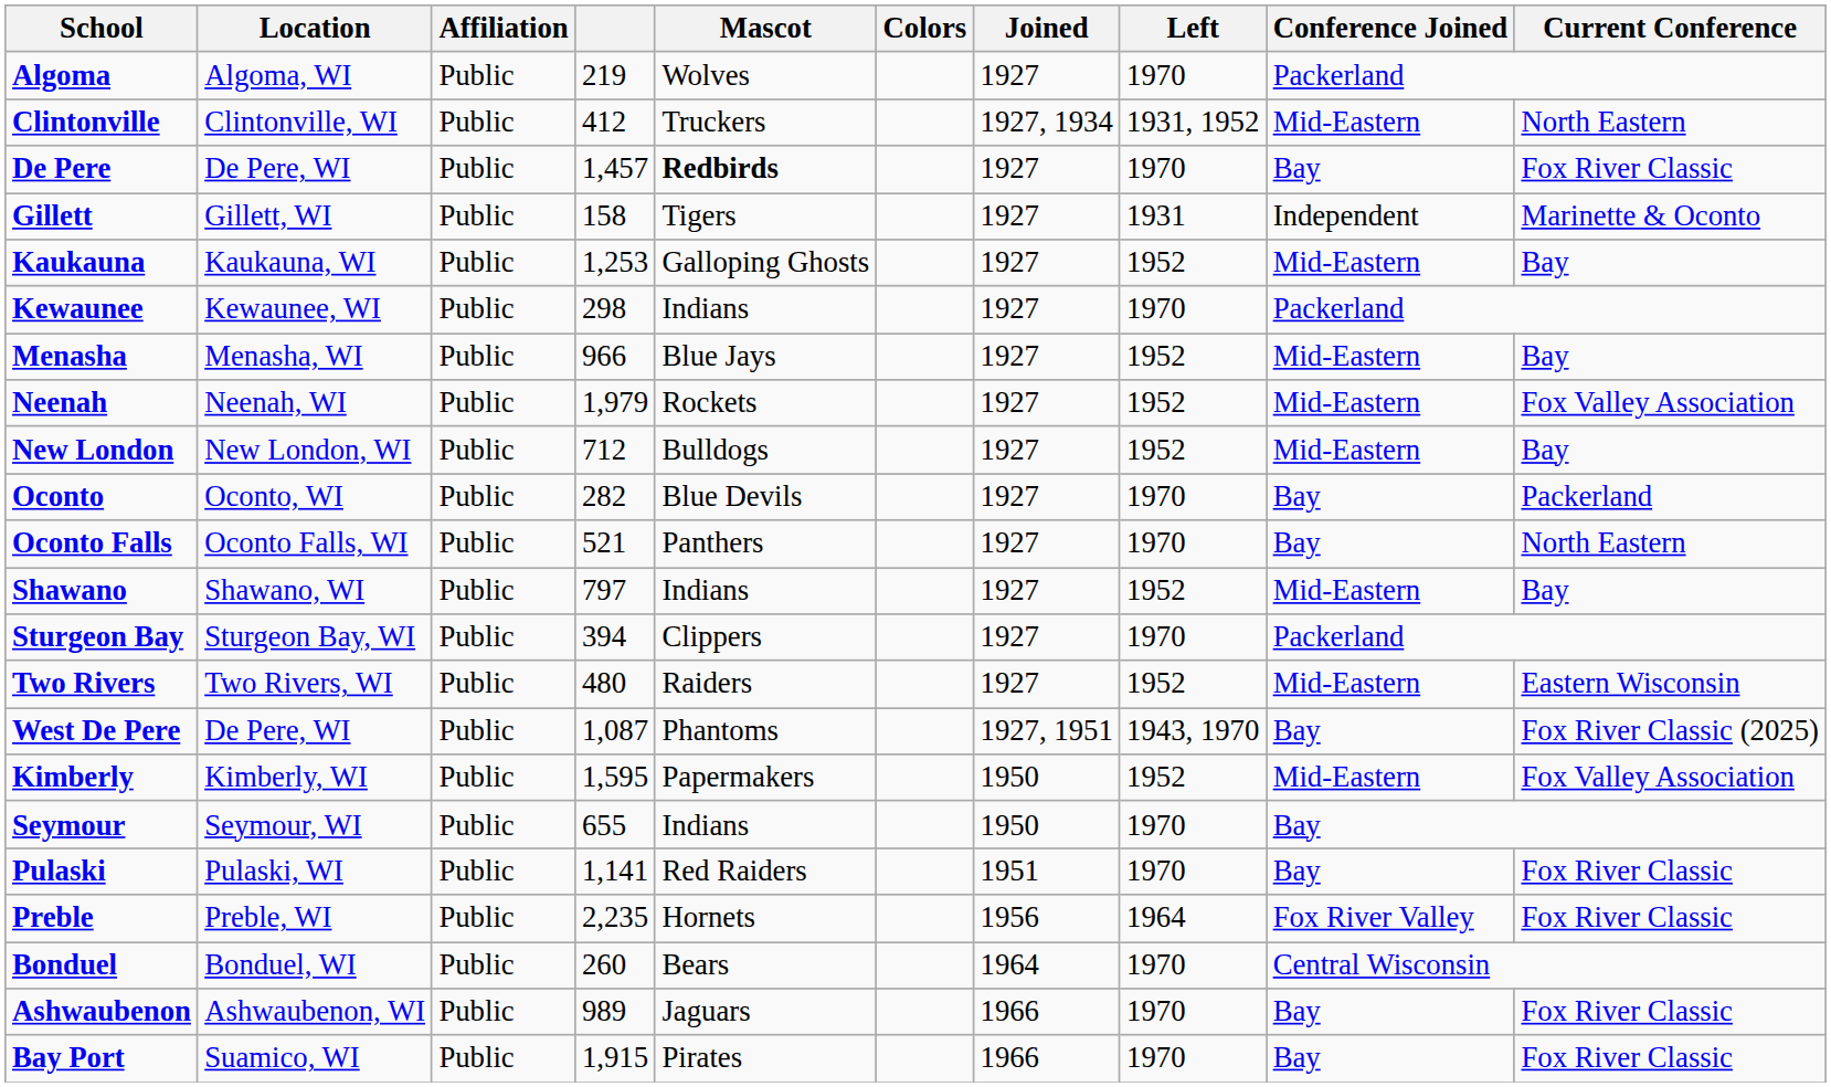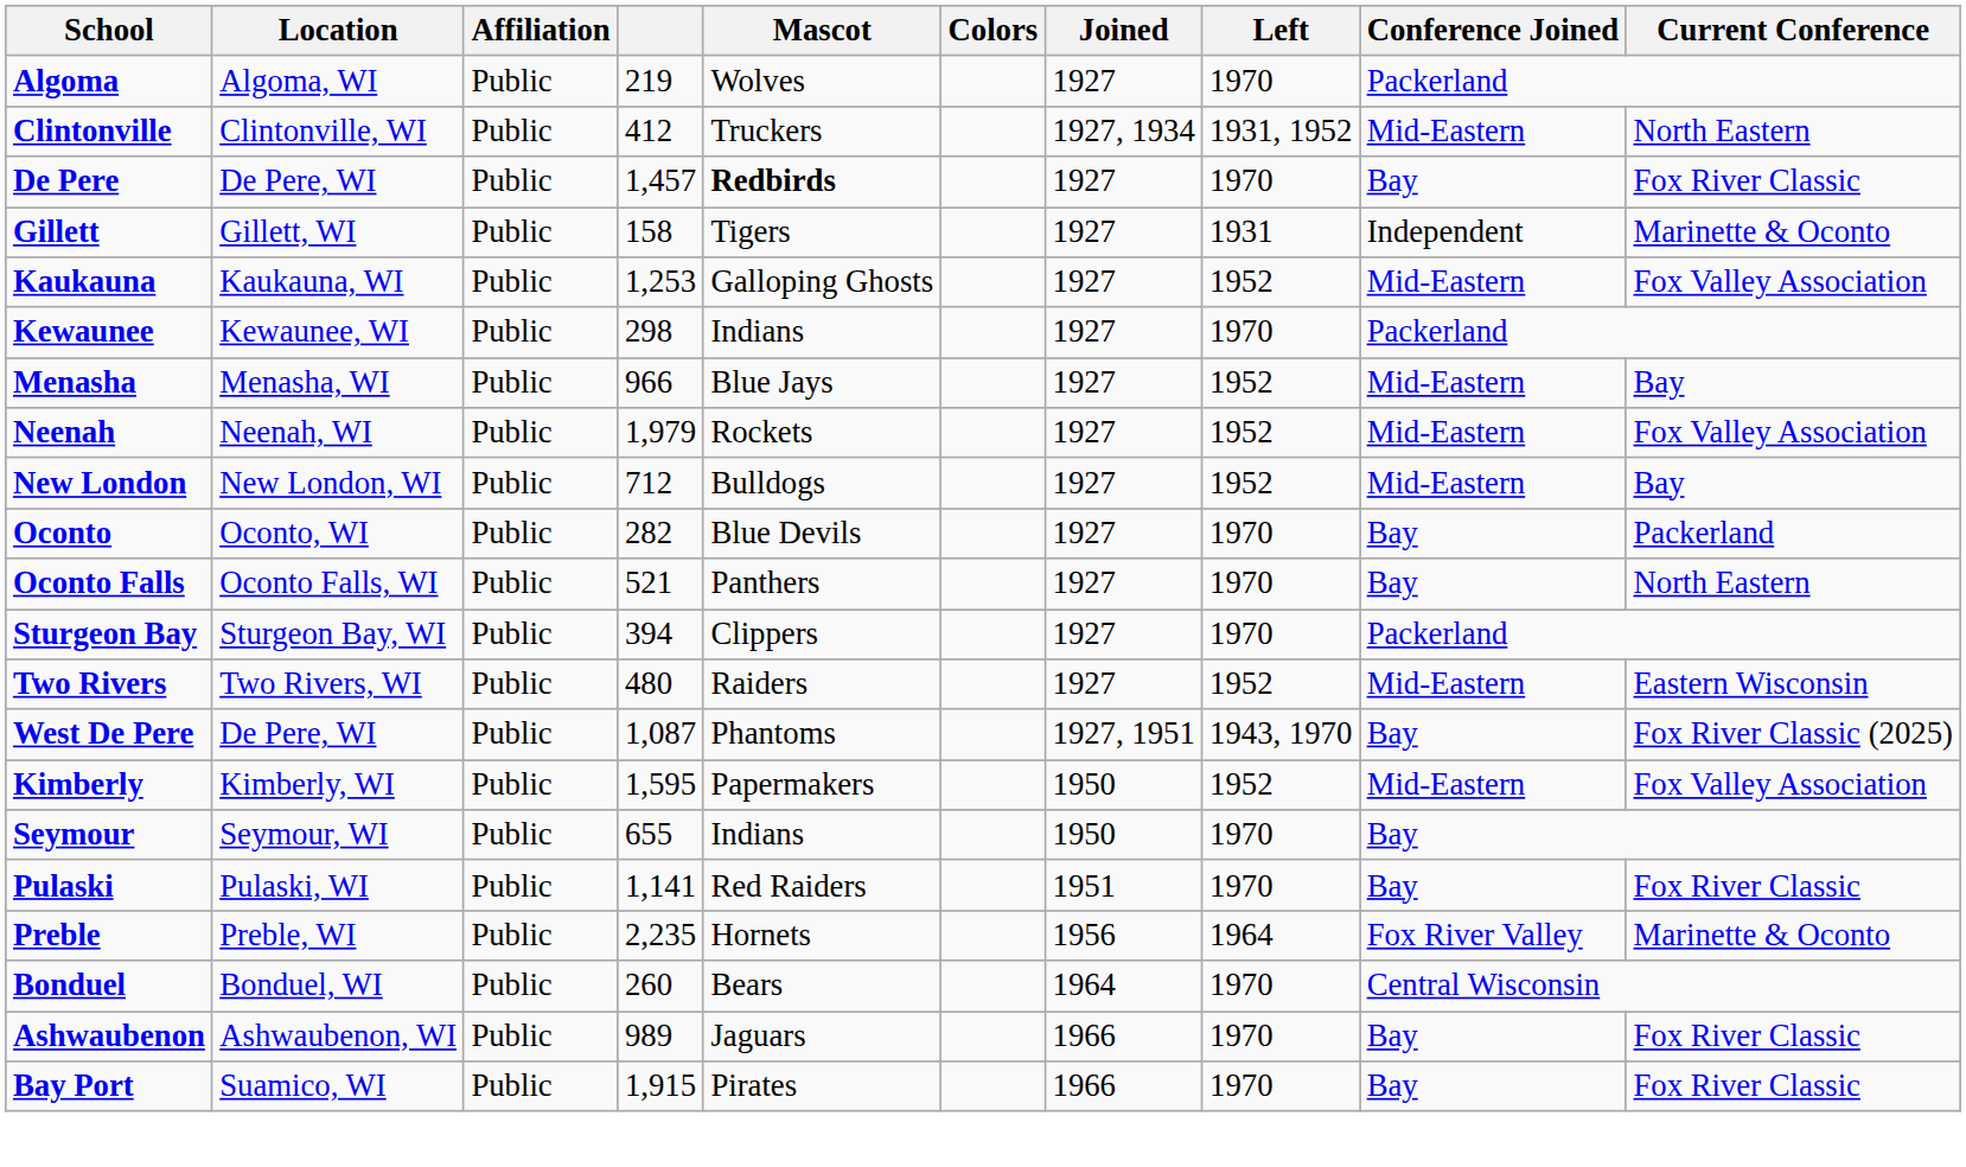 <table class="wikitable sortable">
 <tr>
 <th>School</th>
 <th>Location</th>
 <th>Affiliation</th>
 <th></th>
 <th>Mascot</th>
 <th>Colors</th>
 <th>Joined</th>
 <th>Left</th>
 <th>Conference Joined</th>
 <th>Current Conference</th>
 </tr>
 <tr>
 <td><a href='#'><strong>Algoma</strong></a></td>
 <td><a href='#'>Algoma, WI</a></td>
 <td>Public</td>
 <td>219</td>
 <td>Wolves</td>
 <td> </td>
 <td>1927</td>
 <td>1970</td>
 <td colspan="2"><a href='#'>Packerland</a></td>
 </tr>
 <tr>
 <td><a href='#'><strong>Clintonville</strong></a></td>
 <td><a href='#'>Clintonville, WI</a></td>
 <td>Public</td>
 <td>412</td>
 <td>Truckers</td>
 <td> </td>
 <td>1927, 1934</td>
 <td>1931, 1952</td>
 <td><a href='#'>Mid-Eastern</a></td>
 <td><a href='#'>North Eastern</a></td>
 </tr>
 <tr>
 <td><a href='#'><strong>De Pere</strong></a></td>
 <td><a href='#'>De Pere, WI</a></td>
 <td>Public</td>
 <td>1,457</td>
 <td><strong>Redbirds</strong></td>
 <td> </td>
 <td>1927</td>
 <td>1970</td>
 <td><a href='#'>Bay</a></td>
 <td><a href='#'>Fox River Classic</a></td>
 </tr>
 <tr>
 <td><a href='#'><strong>Gillett</strong></a></td>
 <td><a href='#'>Gillett, WI</a></td>
 <td>Public</td>
 <td>158</td>
 <td>Tigers</td>
 <td> </td>
 <td>1927</td>
 <td>1931</td>
 <td>Independent</td>
 <td><a href='#'>Marinette & Oconto</a></td>
 </tr>
 <tr>
 <td><a href='#'><strong>Kaukauna</strong></a></td>
 <td><a href='#'>Kaukauna, WI</a></td>
 <td>Public</td>
 <td>1,253</td>
 <td>Galloping Ghosts</td>
 <td> </td>
 <td>1927</td>
 <td>1952</td>
 <td><a href='#'>Mid-Eastern</a></td>
-<td><a href='#'>Bay</a></td>
+<td><a href='#'>Fox Valley Association</a></td>
 </tr>
 <tr>
 <td><a href='#'><strong>Kewaunee</strong></a></td>
 <td><a href='#'>Kewaunee, WI</a></td>
 <td>Public</td>
 <td>298</td>
 <td>Indians</td>
 <td> </td>
 <td>1927</td>
 <td>1970</td>
 <td colspan="2"><a href='#'>Packerland</a></td>
 </tr>
 <tr>
 <td><a href='#'><strong>Menasha</strong></a></td>
 <td><a href='#'>Menasha, WI</a></td>
 <td>Public</td>
 <td>966</td>
 <td>Blue Jays</td>
 <td> </td>
 <td>1927</td>
 <td>1952</td>
 <td><a href='#'>Mid-Eastern</a></td>
 <td><a href='#'>Bay</a></td>
 </tr>
 <tr>
 <td><a href='#'><strong>Neenah</strong></a></td>
 <td><a href='#'>Neenah, WI</a></td>
 <td>Public</td>
 <td>1,979</td>
 <td>Rockets</td>
 <td> </td>
 <td>1927</td>
 <td>1952</td>
 <td><a href='#'>Mid-Eastern</a></td>
 <td><a href='#'>Fox Valley Association</a></td>
 </tr>
 <tr>
 <td><a href='#'><strong>New London</strong></a></td>
 <td><a href='#'>New London, WI</a></td>
 <td>Public</td>
 <td>712</td>
 <td>Bulldogs</td>
 <td> </td>
 <td>1927</td>
 <td>1952</td>
 <td><a href='#'>Mid-Eastern</a></td>
 <td><a href='#'>Bay</a></td>
 </tr>
 <tr>
 <td><a href='#'><strong>Oconto</strong></a></td>
 <td><a href='#'>Oconto, WI</a></td>
 <td>Public</td>
 <td>282</td>
 <td>Blue Devils</td>
 <td> </td>
 <td>1927</td>
 <td>1970</td>
 <td><a href='#'>Bay</a></td>
 <td><a href='#'>Packerland</a></td>
 </tr>
 <tr>
 <td><a href='#'><strong>Oconto Falls</strong></a></td>
 <td><a href='#'>Oconto Falls, WI</a></td>
 <td>Public</td>
 <td>521</td>
 <td>Panthers</td>
 <td> </td>
 <td>1927</td>
 <td>1970</td>
 <td><a href='#'>Bay</a></td>
 <td><a href='#'>North Eastern</a></td>
-</tr>
-<tr>
-<td><a href='#'><strong>Shawano</strong></a></td>
-<td><a href='#'>Shawano, WI</a></td>
-<td>Public</td>
-<td>797</td>
-<td>Indians</td>
-<td> </td>
-<td>1927</td>
-<td>1952</td>
-<td><a href='#'>Mid-Eastern</a></td>
-<td><a href='#'>Bay</a></td>
 </tr>
 <tr>
 <td><a href='#'><strong>Sturgeon Bay</strong></a></td>
 <td><a href='#'>Sturgeon Bay, WI</a></td>
 <td>Public</td>
 <td>394</td>
 <td>Clippers</td>
 <td> </td>
 <td>1927</td>
 <td>1970</td>
 <td colspan="2"><a href='#'>Packerland</a></td>
 </tr>
 <tr>
 <td><a href='#'><strong>Two Rivers</strong></a></td>
 <td><a href='#'>Two Rivers, WI</a></td>
 <td>Public</td>
 <td>480</td>
 <td>Raiders</td>
 <td> </td>
 <td>1927</td>
 <td>1952</td>
 <td><a href='#'>Mid-Eastern</a></td>
 <td><a href='#'>Eastern Wisconsin</a></td>
 </tr>
 <tr>
 <td><a href='#'><strong>West De Pere</strong></a></td>
 <td><a href='#'>De Pere, WI</a></td>
 <td>Public</td>
 <td>1,087</td>
 <td>Phantoms</td>
 <td> </td>
 <td>1927, 1951</td>
 <td>1943, 1970</td>
 <td><a href='#'>Bay</a></td>
 <td><a href='#'>Fox River Classic</a> (2025)</td>
 </tr>
 <tr>
 <td><a href='#'><strong>Kimberly</strong></a></td>
 <td><a href='#'>Kimberly, WI</a></td>
 <td>Public</td>
 <td>1,595</td>
 <td>Papermakers</td>
 <td> </td>
 <td>1950</td>
 <td>1952</td>
 <td><a href='#'>Mid-Eastern</a></td>
 <td><a href='#'>Fox Valley Association</a></td>
 </tr>
 <tr>
 <td><a href='#'><strong>Seymour</strong></a></td>
 <td><a href='#'>Seymour, WI</a></td>
 <td>Public</td>
 <td>655</td>
 <td>Indians</td>
 <td> </td>
 <td>1950</td>
 <td>1970</td>
 <td colspan="2"><a href='#'>Bay</a></td>
 </tr>
 <tr>
 <td><a href='#'><strong>Pulaski</strong></a></td>
 <td><a href='#'>Pulaski, WI</a></td>
 <td>Public</td>
 <td>1,141</td>
 <td>Red Raiders</td>
 <td> </td>
 <td>1951</td>
 <td>1970</td>
 <td><a href='#'>Bay</a></td>
 <td><a href='#'>Fox River Classic</a></td>
 </tr>
 <tr>
 <td><a href='#'><strong>Preble</strong></a></td>
 <td><a href='#'>Preble, WI</a></td>
 <td>Public</td>
 <td>2,235</td>
 <td>Hornets</td>
 <td> </td>
 <td>1956</td>
 <td>1964</td>
 <td><a href='#'>Fox River Valley</a></td>
-<td><a href='#'>Fox River Classic</a></td>
+<td><a href='#'>Marinette & Oconto</a></td>
 </tr>
 <tr>
 <td><a href='#'><strong>Bonduel</strong></a></td>
 <td><a href='#'>Bonduel, WI</a></td>
 <td>Public</td>
 <td>260</td>
 <td>Bears</td>
 <td> </td>
 <td>1964</td>
 <td>1970</td>
 <td colspan="2"><a href='#'>Central Wisconsin</a></td>
 </tr>
 <tr>
 <td><a href='#'><strong>Ashwaubenon</strong></a></td>
 <td><a href='#'>Ashwaubenon, WI</a></td>
 <td>Public</td>
 <td>989</td>
 <td>Jaguars</td>
 <td> </td>
 <td>1966</td>
 <td>1970</td>
 <td><a href='#'>Bay</a></td>
 <td><a href='#'>Fox River Classic</a></td>
 </tr>
 <tr>
 <td><a href='#'><strong>Bay Port</strong></a></td>
 <td><a href='#'>Suamico, WI</a></td>
 <td>Public</td>
 <td>1,915</td>
 <td>Pirates</td>
 <td> </td>
 <td>1966</td>
 <td>1970</td>
 <td><a href='#'>Bay</a></td>
 <td><a href='#'>Fox River Classic</a></td>
 </tr>
 </table>
